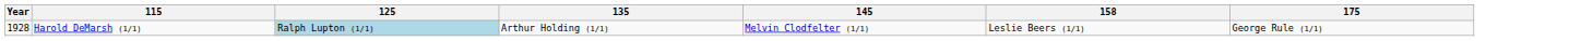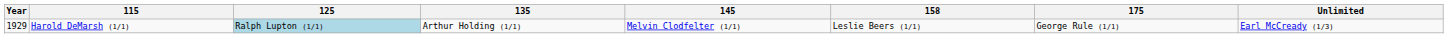 <table class="wikitable sortable" style="font-size: 90%">
 <tr>
 <th>Year</th>
 <th width=300>115</th>
 <th width=275>125</th>
 <th width=300>135</th>
 <th width=300>145</th>
 <th width=300>158</th>
 <th width=300>175</th>
+<th width=300>Unlimited</th>
 </tr>
 <tr>
-<td>1928</td>
+<td>1929</td>
 <td><a href='#'>Harold DeMarsh</a> <small>(1/1)</small></td>
 <td style="background: lightblue;">Ralph Lupton <small>(1/1)</small></td>
 <td>Arthur Holding <small>(1/1)</small></td>
 <td><a href='#'>Melvin Clodfelter</a> <small>(1/1)</small></td>
 <td>Leslie Beers <small>(1/1)</small></td>
 <td>George Rule <small>(1/1)</small></td>
+<td><a href='#'>Earl McCready</a> <small>(1/3)</small></td>
 </tr>
 </table>
